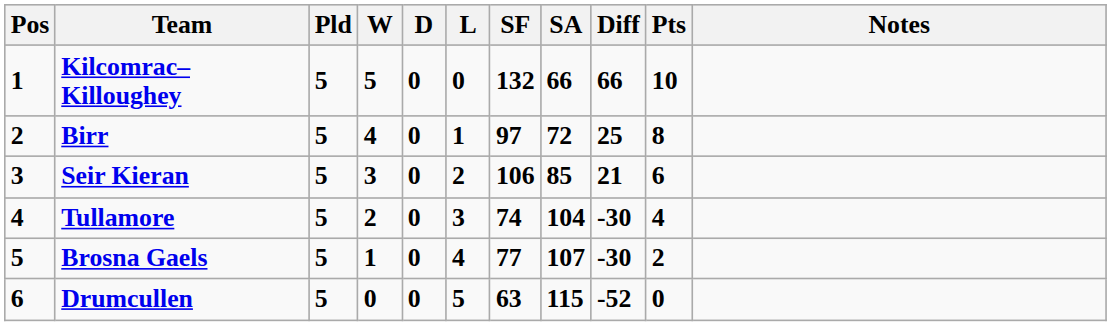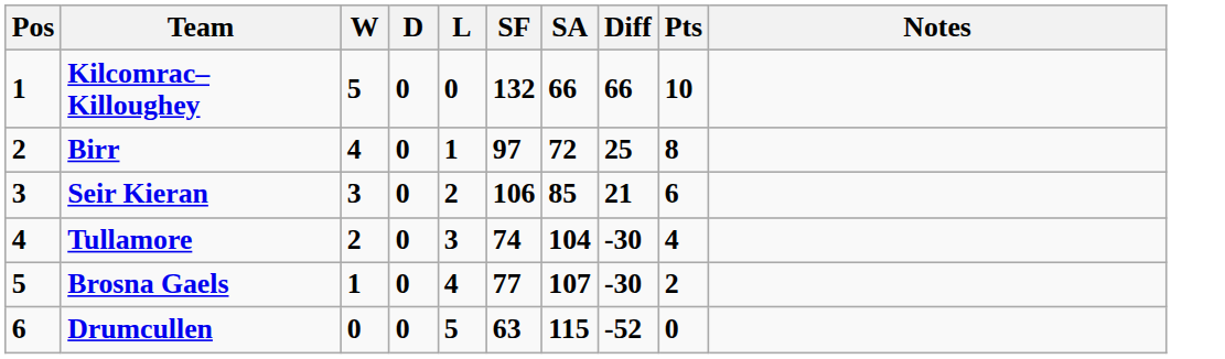 <table class="wikitable" style="text-align: centre;">
 <tr>
 <th width=20>Pos</th>
 <th width=150>Team</th>
-<th width=20>Pld</th>
 <th width=20>W</th>
 <th width=20>D</th>
 <th width=20>L</th>
 <th width=20>SF</th>
 <th width=20>SA</th>
 <th width=20>Diff</th>
 <th width=20>Pts</th>
 <th width=250>Notes</th>
 </tr>
 <tr style>
 <td><strong>1</strong></td>
 <td align=left><strong> <a href='#'>Kilcomrac–Killoughey</a> </strong></td>
 <td><strong>5</strong></td>
-<td><strong>5</strong></td>
 <td><strong>0</strong></td>
 <td><strong>0</strong></td>
 <td><strong>132</strong></td>
 <td><strong>66</strong></td>
 <td><strong>66</strong></td>
 <td><strong>10</strong></td>
 <td></td>
 </tr>
 <tr style>
 <td><strong>2</strong></td>
 <td align=left><strong> <a href='#'>Birr</a> </strong></td>
-<td><strong>5</strong></td>
 <td><strong>4</strong></td>
 <td><strong>0</strong></td>
 <td><strong>1</strong></td>
 <td><strong>97</strong></td>
 <td><strong>72</strong></td>
 <td><strong>25</strong></td>
 <td><strong>8</strong></td>
 <td></td>
 </tr>
 <tr style>
 <td><strong>3</strong></td>
 <td align=left><strong> <a href='#'>Seir Kieran</a> </strong></td>
-<td><strong>5</strong></td>
 <td><strong>3</strong></td>
 <td><strong>0</strong></td>
 <td><strong>2</strong></td>
 <td><strong>106</strong></td>
 <td><strong>85</strong></td>
 <td><strong>21</strong></td>
 <td><strong>6</strong></td>
 <td></td>
 </tr>
 <tr style>
 <td><strong>4</strong></td>
 <td align=left><strong> <a href='#'>Tullamore</a> </strong></td>
-<td><strong>5</strong></td>
 <td><strong>2</strong></td>
 <td><strong>0</strong></td>
 <td><strong>3</strong></td>
 <td><strong>74</strong></td>
 <td><strong>104</strong></td>
 <td><strong>-30</strong></td>
 <td><strong>4</strong></td>
 <td></td>
 </tr>
 <tr style>
 <td><strong>5</strong></td>
 <td align=left><strong> <a href='#'>Brosna Gaels</a> </strong></td>
-<td><strong>5</strong></td>
 <td><strong>1</strong></td>
 <td><strong>0</strong></td>
 <td><strong>4</strong></td>
 <td><strong>77</strong></td>
 <td><strong>107</strong></td>
 <td><strong>-30</strong></td>
 <td><strong>2</strong></td>
 <td></td>
 </tr>
 <tr style>
 <td><strong>6</strong></td>
 <td align=left><strong> <a href='#'>Drumcullen</a> </strong></td>
-<td><strong>5</strong></td>
 <td><strong>0</strong></td>
 <td><strong>0</strong></td>
 <td><strong>5</strong></td>
 <td><strong>63</strong></td>
 <td><strong>115</strong></td>
 <td><strong>-52</strong></td>
 <td><strong>0</strong></td>
 <td></td>
 </tr>
 </table>
